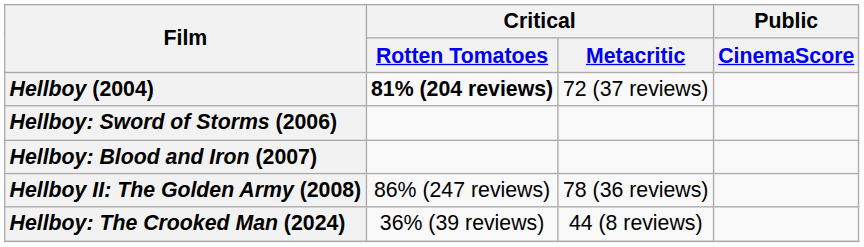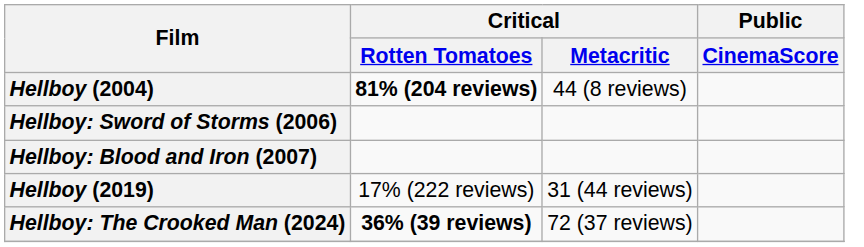 <table class="wikitable plainrowheaders sortable" style="text-align: center;">
 <tr>
 <th scope="col" rowspan="2">Film</th>
 <th scope="col" colspan="2">Critical</th>
 <th scope="col">Public</th>
 </tr>
 <tr>
 <th scope="col"><a href='#'>Rotten Tomatoes</a></th>
 <th scope="col"><a href='#'>Metacritic</a></th>
 <th scope="col"><a href='#'>CinemaScore</a></th>
 </tr>
 <tr>
 <th style="text-align: left;"><em>Hellboy</em> (2004)</th>
 <td><strong>81% (204 reviews)</strong></td>
-<td>72 (37 reviews)</td>
+<td>44 (8 reviews)</td>
 <td></td>
 </tr>
 <tr>
 <th style="text-align: left;"><em>Hellboy: Sword of Storms</em> (2006)</th>
 <td> </td>
 <td></td>
 <td></td>
 </tr>
 <tr>
 <th style="text-align: left;"><em>Hellboy: Blood and Iron</em> (2007)</th>
 <td> </td>
 <td></td>
 <td></td>
 </tr>
 <tr>
-<th style="text-align: left;"><em>Hellboy II: The Golden Army</em> (2008)</th>
-<td>86% (247 reviews)</td>
-<td>78 (36 reviews)</td>
+<th style="text-align: left;"><em>Hellboy</em> (2019)</th>
+<td>17% (222 reviews)</td>
+<td>31 (44 reviews)</td>
 <td></td>
 </tr>
 <tr>
 <th style="text-align: left;"><em>Hellboy: The Crooked Man</em> (2024)</th>
-<td>36% (39 reviews)</td>
-<td>44 (8 reviews)</td>
+<td><strong>36% (39 reviews)</strong></td>
+<td>72 (37 reviews)</td>
 <td></td>
 </tr>
 <tr>
 </tr>
 </table>
